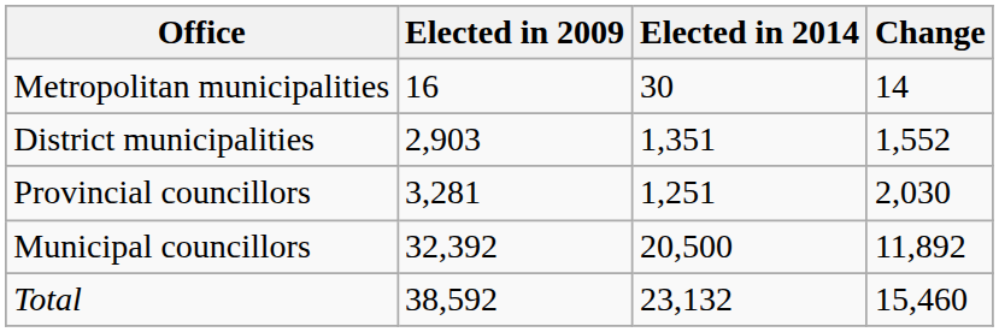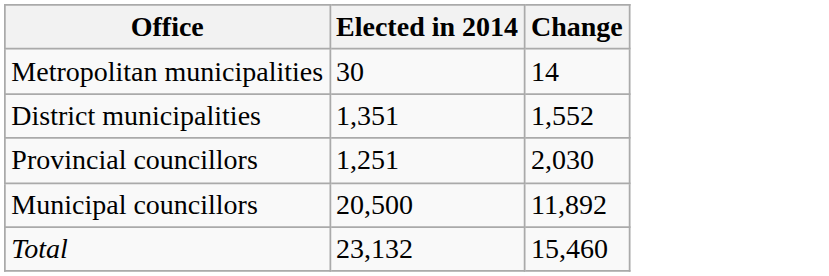 <table class="sortable wikitable">
 <tr>
 <th>Office</th>
-<th>Elected in 2009</th>
 <th>Elected in 2014</th>
 <th>Change</th>
 </tr>
 <tr>
 <td>Metropolitan municipalities</td>
-<td>16</td>
 <td>30</td>
 <td>14</td>
 </tr>
 <tr>
 <td>District municipalities</td>
-<td>2,903</td>
 <td>1,351</td>
 <td>1,552</td>
 </tr>
 <tr>
 <td>Provincial councillors</td>
-<td>3,281</td>
 <td>1,251</td>
 <td>2,030</td>
 </tr>
 <tr>
 <td>Municipal councillors</td>
-<td>32,392</td>
 <td>20,500</td>
 <td>11,892</td>
 </tr>
 <tr>
 <td><em>Total</em></td>
-<td>38,592</td>
 <td>23,132</td>
 <td>15,460</td>
 </tr>
 </table>
